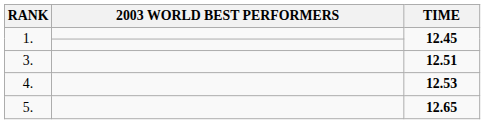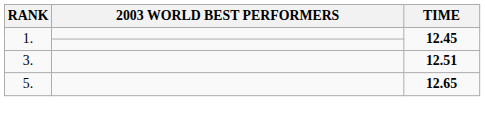 <table class="wikitable" style="border-collapse: collapse; font-size: 90%;">
 <tr>
 <th>RANK</th>
 <th align="center" style="width: 25em">2003 WORLD BEST PERFORMERS</th>
 <th align="center" style="width: 5em">TIME</th>
 </tr>
 <tr>
 <td rowspan=2 align="center">1.</td>
 <td></td>
 <td rowspan=2 align="center"><strong>12.45</strong></td>
 </tr>
 <tr>
 <td></td>
 </tr>
 <tr>
 <td align="center">3.</td>
 <td></td>
 <td align="center"><strong>12.51</strong></td>
 </tr>
 <tr>
-<td align="center">4.</td>
-<td></td>
-<td align="center"><strong>12.53</strong></td>
-</tr>
-<tr>
 <td align="center">5.</td>
 <td></td>
 <td align="center"><strong>12.65</strong></td>
 </tr>
 </table>
